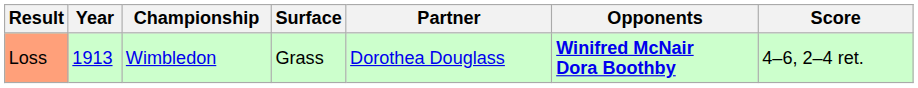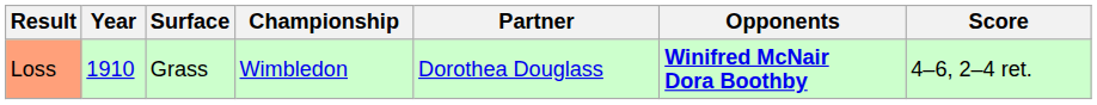 <table class="sortable wikitable">
 <tr>
 <th style="width:40px">Result</th>
 <th style="width:40px">Year</th>
+<th style="width:50px" class="unsortable">Surface</th>
 <th style="width:125px">Championship</th>
-<th style="width:50px" class="unsortable">Surface</th>
 <th style="width:175px">Partner</th>
 <th style="width:175px">Opponents</th>
 <th style="width:130px" class="unsortable">Score</th>
 </tr>
 <tr style="background:#cfc;">
 <td style="background:#ffa07a;">Loss</td>
-<td><a href='#'>1913</a></td>
+<td><a href='#'>1910</a></td>
+<td>Grass</td>
 <td><a href='#'>Wimbledon</a></td>
-<td>Grass</td>
 <td> <a href='#'>Dorothea Douglass</a></td>
 <td><strong> <a href='#'>Winifred McNair</a> <br>  <a href='#'>Dora Boothby</a></strong></td>
 <td>4–6, 2–4 ret.</td>
 </tr>
 </table>
